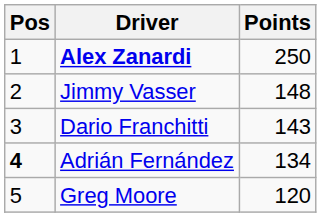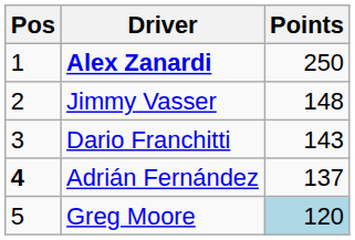 <table class="wikitable" style="font-size: 95%;">
 <tr>
 <th>Pos</th>
 <th>Driver</th>
 <th>Points</th>
 </tr>
 <tr>
 <td>1</td>
 <td> <strong><a href='#'>Alex Zanardi</a></strong></td>
 <td align="right">250</td>
 </tr>
 <tr>
 <td>2</td>
 <td> <a href='#'>Jimmy Vasser</a></td>
 <td align="right">148</td>
 </tr>
 <tr>
 <td>3</td>
 <td> <a href='#'>Dario Franchitti</a></td>
 <td align="right">143</td>
 </tr>
 <tr>
 <td><strong>4</strong></td>
 <td> <a href='#'>Adrián Fernández</a></td>
-<td align="right">134</td>
+<td align="right">137</td>
 </tr>
 <tr>
 <td>5</td>
 <td> <a href='#'>Greg Moore</a></td>
-<td align="right">120</td>
+<td align="right" style="background: lightblue;">120</td>
 </tr>
 </table>
